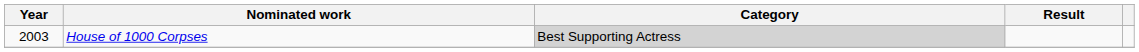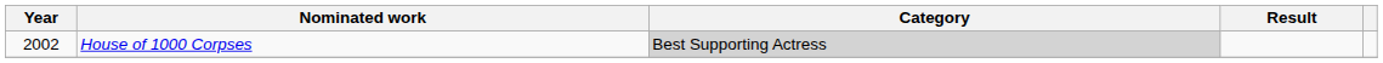 <table class="wikitable" style="width:85%;">
 <tr>
 <th width=5%>Year</th>
 <th style="width:40%;">Nominated work</th>
 <th style="width:40%;">Category</th>
 <th style="width:10%;">Result</th>
 <th width=1%></th>
 </tr>
 <tr>
-<td style="text-align:center;">2003</td>
+<td style="text-align:center;">2002</td>
 <td><em><a href='#'>House of 1000 Corpses</a></em></td>
 <td style="background: lightgrey;">Best Supporting Actress</td>
 <td></td>
 <td style="text-align:center;"></td>
 </tr>
 <tr>
 </tr>
 </table>
